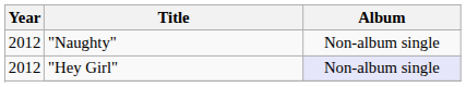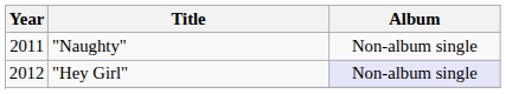 <table class="wikitable">
 <tr>
 <th align="center">Year</th>
 <th align="center" width="250">Title</th>
 <th align="center" width="150">Album</th>
 </tr>
 <tr>
-<td align="center" rowspan=1>2012</td>
+<td align="center" rowspan=1>2011</td>
 <td>"Naughty" </td>
 <td align="center">Non-album single</td>
 </tr>
 <tr>
 <td align="center" rowspan=2>2012</td>
 <td>"Hey Girl" </td>
 <td align="center" style="background: lavender;">Non-album single</td>
 </tr>
 <tr>
 </tr>
 </table>
